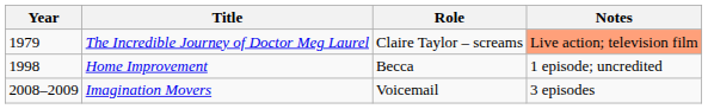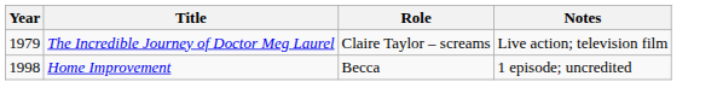 <table class="wikitable sortable">
 <tr>
 <th>Year</th>
 <th>Title</th>
 <th>Role</th>
 <th>Notes</th>
 </tr>
 <tr>
 <td>1979</td>
 <td><em><a href='#'>The Incredible Journey of Doctor Meg Laurel</a></em></td>
 <td>Claire Taylor – screams</td>
-<td style="background: lightsalmon;">Live action; television film</td>
+<td>Live action; television film</td>
 </tr>
 <tr>
 <td>1998</td>
 <td><em><a href='#'>Home Improvement</a></em></td>
 <td>Becca</td>
 <td>1 episode; uncredited</td>
 </tr>
-<tr>
-<td>2008–2009</td>
-<td><em><a href='#'>Imagination Movers</a></em></td>
-<td>Voicemail</td>
-<td>3 episodes</td>
-</tr>
 </table>
